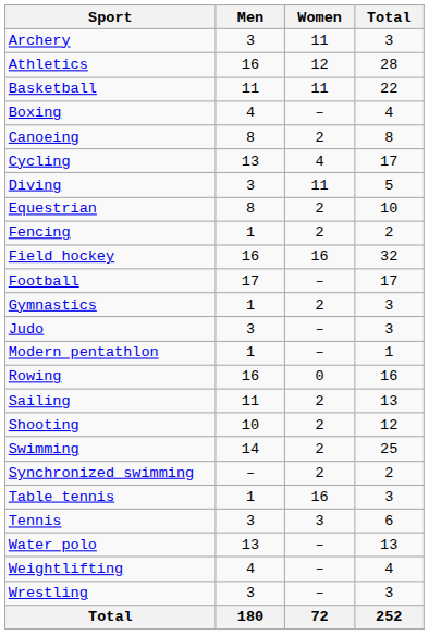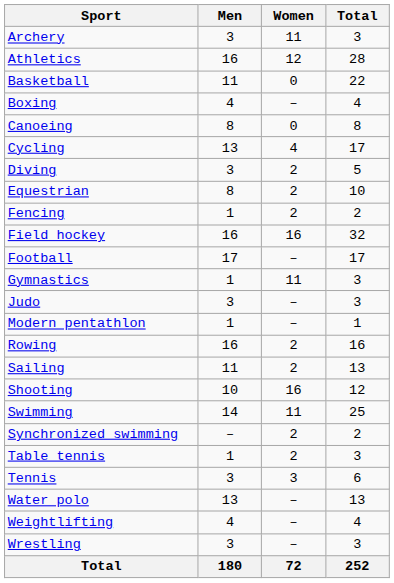 <table class="wikitable sortable" style="text-align:center;">
 <tr>
 <th width=180>Sport</th>
 <th width=55>Men</th>
 <th width=55>Women</th>
 <th width=55>Total</th>
 </tr>
 <tr>
 <td align=left><a href='#'>Archery</a></td>
 <td>3</td>
 <td>11</td>
 <td>3</td>
 </tr>
 <tr>
 <td align=left><a href='#'>Athletics</a></td>
 <td>16</td>
 <td>12</td>
 <td>28</td>
 </tr>
 <tr>
 <td align=left><a href='#'>Basketball</a></td>
 <td>11</td>
-<td>11</td>
+<td>0</td>
 <td>22</td>
 </tr>
 <tr>
 <td align=left><a href='#'>Boxing</a></td>
 <td>4</td>
 <td>–</td>
 <td>4</td>
 </tr>
 <tr>
 <td align=left><a href='#'>Canoeing</a></td>
 <td>8</td>
-<td>2</td>
+<td>0</td>
 <td>8</td>
 </tr>
 <tr>
 <td align=left><a href='#'>Cycling</a></td>
 <td>13</td>
 <td>4</td>
 <td>17</td>
 </tr>
 <tr>
 <td align=left><a href='#'>Diving</a></td>
 <td>3</td>
-<td>11</td>
+<td>2</td>
 <td>5</td>
 </tr>
 <tr>
 <td align=left><a href='#'>Equestrian</a></td>
 <td>8</td>
 <td>2</td>
 <td>10</td>
 </tr>
 <tr>
 <td align=left><a href='#'>Fencing</a></td>
 <td>1</td>
 <td>2</td>
 <td>2</td>
 </tr>
 <tr>
 <td align=left><a href='#'>Field hockey</a></td>
 <td>16</td>
 <td>16</td>
 <td>32</td>
 </tr>
 <tr>
 <td align=left><a href='#'>Football</a></td>
 <td>17</td>
 <td>–</td>
 <td>17</td>
 </tr>
 <tr>
 <td align=left><a href='#'>Gymnastics</a></td>
 <td>1</td>
-<td>2</td>
+<td>11</td>
 <td>3</td>
 </tr>
 <tr>
 <td align=left><a href='#'>Judo</a></td>
 <td>3</td>
 <td>–</td>
 <td>3</td>
 </tr>
 <tr>
 <td align=left><a href='#'>Modern pentathlon</a></td>
 <td>1</td>
 <td>–</td>
 <td>1</td>
 </tr>
 <tr>
 <td align=left><a href='#'>Rowing</a></td>
 <td>16</td>
-<td>0</td>
+<td>2</td>
 <td>16</td>
 </tr>
 <tr>
 <td align=left><a href='#'>Sailing</a></td>
 <td>11</td>
 <td>2</td>
 <td>13</td>
 </tr>
 <tr>
 <td align=left><a href='#'>Shooting</a></td>
 <td>10</td>
-<td>2</td>
+<td>16</td>
 <td>12</td>
 </tr>
 <tr>
 <td align=left><a href='#'>Swimming</a></td>
 <td>14</td>
-<td>2</td>
+<td>11</td>
 <td>25</td>
 </tr>
 <tr>
 <td align=left><a href='#'>Synchronized swimming</a></td>
 <td>–</td>
 <td>2</td>
 <td>2</td>
 </tr>
 <tr>
 <td align=left><a href='#'>Table tennis</a></td>
 <td>1</td>
-<td>16</td>
+<td>2</td>
 <td>3</td>
 </tr>
 <tr>
 <td align=left><a href='#'>Tennis</a></td>
 <td>3</td>
 <td>3</td>
 <td>6</td>
 </tr>
 <tr>
 <td align=left><a href='#'>Water polo</a></td>
 <td>13</td>
 <td>–</td>
 <td>13</td>
 </tr>
 <tr>
 <td align=left><a href='#'>Weightlifting</a></td>
 <td>4</td>
 <td>–</td>
 <td>4</td>
 </tr>
 <tr>
 <td align=left><a href='#'>Wrestling</a></td>
 <td>3</td>
 <td>–</td>
 <td>3</td>
 </tr>
 <tr>
 <th>Total</th>
 <th>180</th>
 <th>72</th>
 <th>252</th>
 </tr>
 </table>
